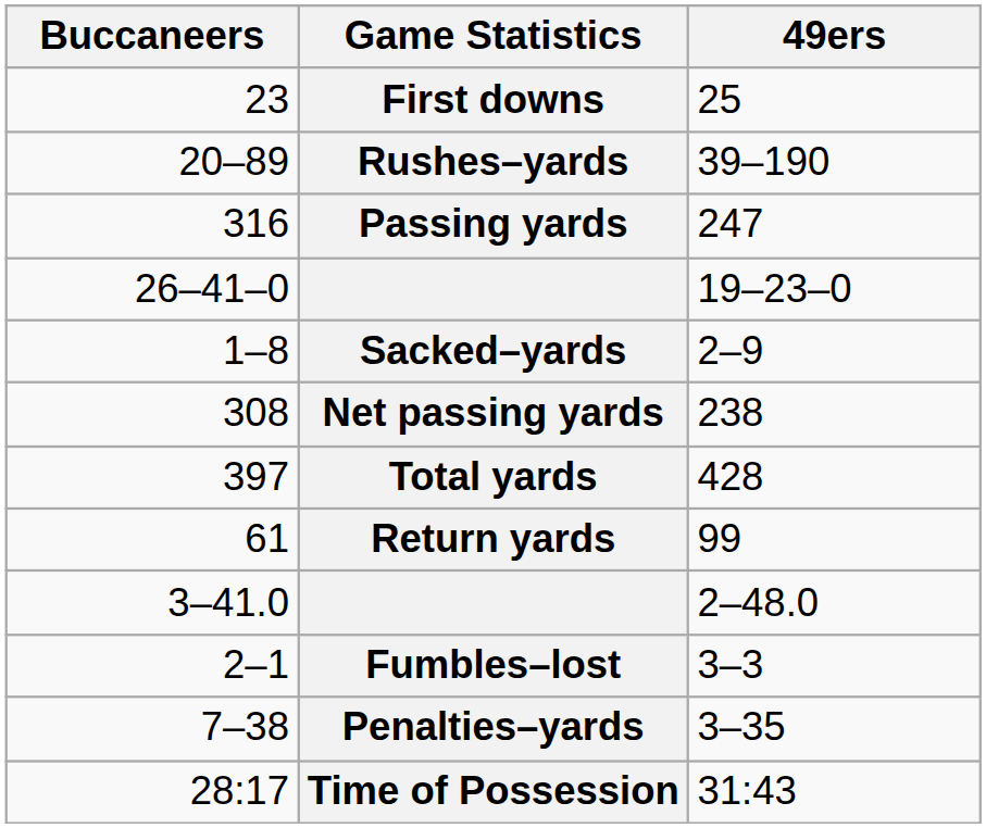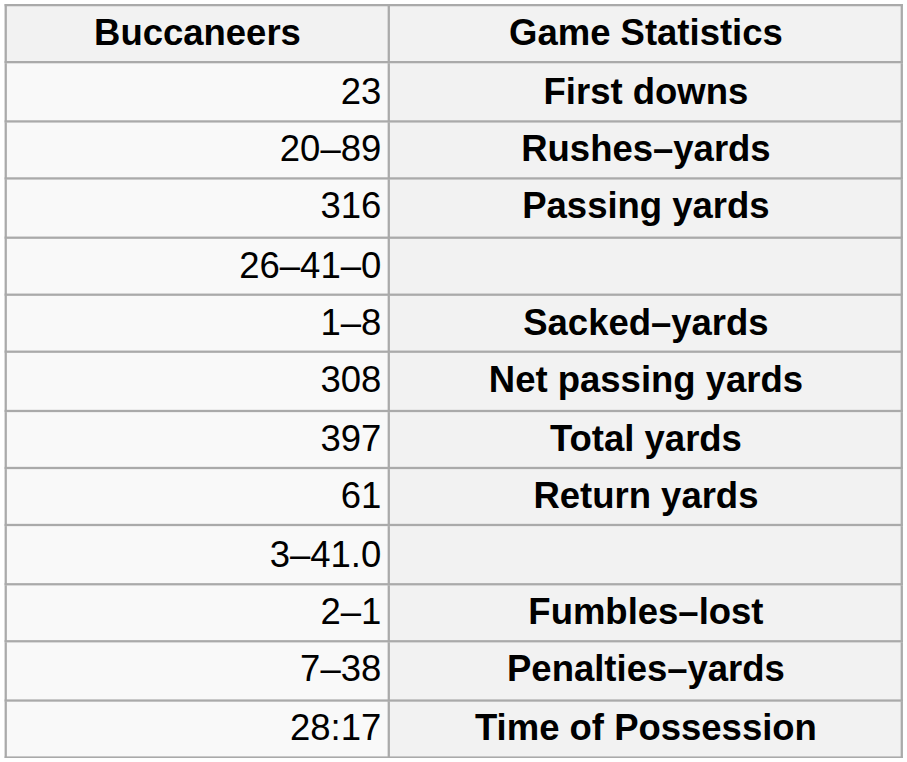 <table class="wikitable" style="margin: 1em auto 1em auto">
 <tr>
 <th style="width:30%;">Buccaneers</th>
 <th style="width:40%;">Game Statistics</th>
-<th style="width:30%;">49ers</th>
 </tr>
 <tr>
 <td style="text-align:right;">23</td>
 <th>First downs</th>
-<td>25</td>
 </tr>
 <tr>
 <td style="text-align:right;">20–89</td>
 <th>Rushes–yards</th>
-<td>39–190</td>
 </tr>
 <tr>
 <td style="text-align:right;">316</td>
 <th>Passing yards</th>
-<td>247</td>
 </tr>
 <tr>
 <td style="text-align:right;">26–41–0</td>
 <th></th>
-<td>19–23–0</td>
 </tr>
 <tr>
 <td style="text-align:right;">1–8</td>
 <th>Sacked–yards</th>
-<td>2–9</td>
 </tr>
 <tr>
 <td style="text-align:right;">308</td>
 <th>Net passing yards</th>
-<td>238</td>
 </tr>
 <tr>
 <td style="text-align:right;">397</td>
 <th>Total yards</th>
-<td>428</td>
 </tr>
 <tr>
 <td style="text-align:right;">61</td>
 <th>Return yards</th>
-<td>99</td>
 </tr>
 <tr>
 <td style="text-align:right;">3–41.0</td>
 <th></th>
-<td>2–48.0</td>
 </tr>
 <tr>
 <td style="text-align:right;">2–1</td>
 <th>Fumbles–lost</th>
-<td>3–3</td>
 </tr>
 <tr>
 <td style="text-align:right;">7–38</td>
 <th>Penalties–yards</th>
-<td>3–35</td>
 </tr>
 <tr>
 <td style="text-align:right;">28:17</td>
 <th>Time of Possession</th>
-<td>31:43</td>
 </tr>
 </table>
